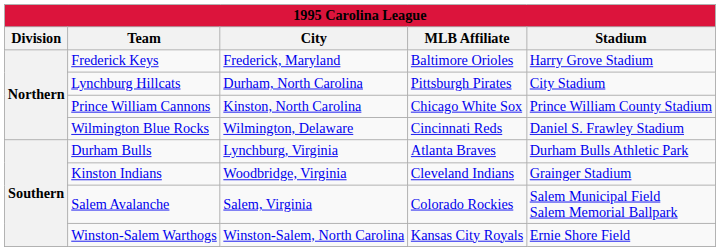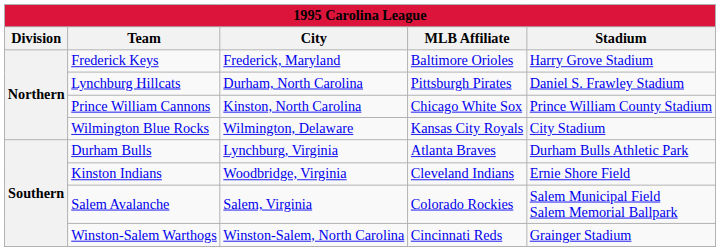 <table class="wikitable" style="width:auto">
 <tr>
 <td bgcolor="#DC143C" align="center" colspan="7"><strong><span>1995 Carolina League</span></strong></td>
 </tr>
 <tr>
 <th>Division</th>
 <th>Team</th>
 <th>City</th>
 <th>MLB Affiliate</th>
 <th>Stadium</th>
 </tr>
 <tr>
 <th rowspan="4">Northern</th>
 <td><a href='#'>Frederick Keys</a></td>
 <td><a href='#'>Frederick, Maryland</a></td>
 <td><a href='#'>Baltimore Orioles</a></td>
 <td><a href='#'>Harry Grove Stadium</a></td>
 </tr>
 <tr>
 <td><a href='#'>Lynchburg Hillcats</a></td>
 <td><a href='#'>Durham, North Carolina</a></td>
 <td><a href='#'>Pittsburgh Pirates</a></td>
-<td><a href='#'>City Stadium</a></td>
+<td><a href='#'>Daniel S. Frawley Stadium</a></td>
 </tr>
 <tr>
 <td><a href='#'>Prince William Cannons</a></td>
 <td><a href='#'>Kinston, North Carolina</a></td>
 <td><a href='#'>Chicago White Sox</a></td>
 <td><a href='#'>Prince William County Stadium</a></td>
 </tr>
 <tr>
 <td><a href='#'>Wilmington Blue Rocks</a></td>
 <td><a href='#'>Wilmington, Delaware</a></td>
-<td><a href='#'>Cincinnati Reds</a></td>
-<td><a href='#'>Daniel S. Frawley Stadium</a></td>
+<td><a href='#'>Kansas City Royals</a></td>
+<td><a href='#'>City Stadium</a></td>
 </tr>
 <tr>
 <th rowspan="4">Southern</th>
 <td><a href='#'>Durham Bulls</a></td>
 <td><a href='#'>Lynchburg, Virginia</a></td>
 <td><a href='#'>Atlanta Braves</a></td>
 <td><a href='#'>Durham Bulls Athletic Park</a></td>
 </tr>
 <tr>
 <td><a href='#'>Kinston Indians</a></td>
 <td><a href='#'>Woodbridge, Virginia</a></td>
 <td><a href='#'>Cleveland Indians</a></td>
-<td><a href='#'>Grainger Stadium</a></td>
+<td><a href='#'>Ernie Shore Field</a></td>
 </tr>
 <tr>
 <td><a href='#'>Salem Avalanche</a></td>
 <td><a href='#'>Salem, Virginia</a></td>
 <td><a href='#'>Colorado Rockies</a></td>
 <td><a href='#'>Salem Municipal Field</a> <br> <a href='#'>Salem Memorial Ballpark</a></td>
 </tr>
 <tr>
 <td><a href='#'>Winston-Salem Warthogs</a></td>
 <td><a href='#'>Winston-Salem, North Carolina</a></td>
-<td><a href='#'>Kansas City Royals</a></td>
-<td><a href='#'>Ernie Shore Field</a></td>
+<td><a href='#'>Cincinnati Reds</a></td>
+<td><a href='#'>Grainger Stadium</a></td>
 </tr>
 </table>
